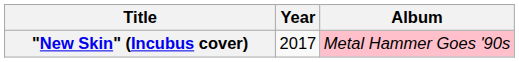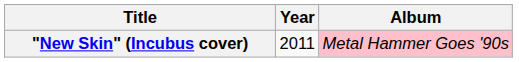 <table class="wikitable plainrowheaders" style="text-align:center;">
 <tr>
 <th scope="col" style="width:16em;">Title</th>
 <th scope="col">Year</th>
 <th scope="col">Album</th>
 </tr>
 <tr>
 <th scope="row">"<a href='#'>New Skin</a>" <span>(<a href='#'>Incubus</a> cover)</span></th>
-<td>2017</td>
+<td>2011</td>
 <td style="background: pink;"><em>Metal Hammer Goes '90s</em></td>
 </tr>
 </table>
